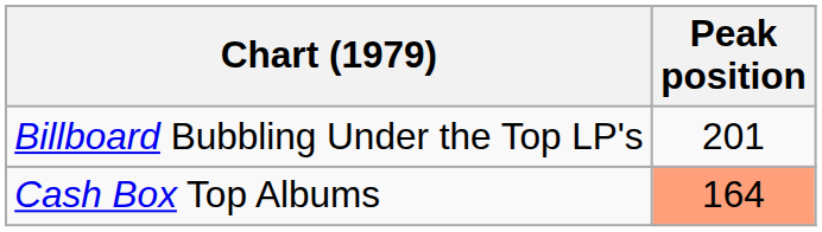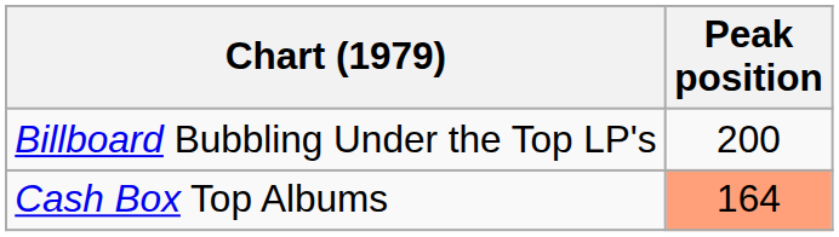 <table class="wikitable" style="text-align:center">
 <tr>
 <th>Chart (1979)</th>
 <th>Peak<br>position</th>
 </tr>
 <tr>
 <td align="left"><em><a href='#'>Billboard</a></em> Bubbling Under the Top LP's</td>
-<td>201</td>
+<td>200</td>
 </tr>
 <tr>
 <td align="left"><em><a href='#'>Cash Box</a></em> Top Albums</td>
 <td style="background: lightsalmon;">164</td>
 </tr>
 </table>
